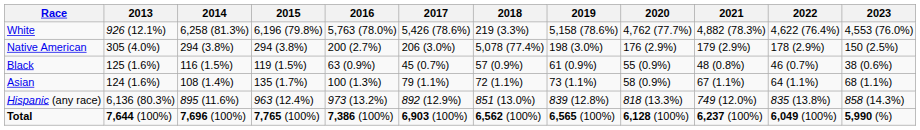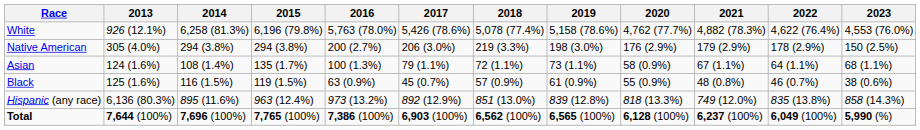 <table class="wikitable" style="font-size: 90%;">
 <tr>
 <th><a href='#'>Race</a></th>
 <th>2013</th>
 <th>2014</th>
 <th>2015</th>
 <th>2016</th>
 <th>2017</th>
 <th>2018</th>
 <th>2019</th>
 <th>2020</th>
 <th>2021</th>
 <th>2022</th>
 <th>2023</th>
 </tr>
 <tr>
 <td><a href='#'>White</a></td>
 <td><em>926</em> (12.1%)</td>
 <td>6,258 (81.3%)</td>
 <td>6,196 (79.8%)</td>
 <td>5,763 (78.0%)</td>
 <td>5,426 (78.6%)</td>
-<td>219 (3.3%)</td>
+<td>5,078 (77.4%)</td>
 <td>5,158 (78.6%)</td>
 <td>4,762 (77.7%)</td>
 <td>4,882 (78.3%)</td>
 <td>4,622 (76.4%)</td>
 <td>4,553 (76.0%)</td>
 </tr>
 <tr>
 <td><a href='#'>Native American</a></td>
 <td>305 (4.0%)</td>
 <td>294 (3.8%)</td>
 <td>294 (3.8%)</td>
 <td>200 (2.7%)</td>
 <td>206 (3.0%)</td>
-<td>5,078 (77.4%)</td>
+<td>219 (3.3%)</td>
 <td>198 (3.0%)</td>
 <td>176 (2.9%)</td>
 <td>179 (2.9%)</td>
 <td>178 (2.9%)</td>
 <td>150 (2.5%)</td>
+</tr>
+<tr>
+<td><a href='#'>Asian</a></td>
+<td>124 (1.6%)</td>
+<td>108 (1.4%)</td>
+<td>135 (1.7%)</td>
+<td>100 (1.3%)</td>
+<td>79 (1.1%)</td>
+<td>72 (1.1%)</td>
+<td>73 (1.1%)</td>
+<td>58 (0.9%)</td>
+<td>67 (1.1%)</td>
+<td>64 (1.1%)</td>
+<td>68 (1.1%)</td>
 </tr>
 <tr>
 <td><a href='#'>Black</a></td>
 <td>125 (1.6%)</td>
 <td>116 (1.5%)</td>
 <td>119 (1.5%)</td>
 <td>63 (0.9%)</td>
 <td>45 (0.7%)</td>
 <td>57 (0.9%)</td>
 <td>61 (0.9%)</td>
 <td>55 (0.9%)</td>
 <td>48 (0.8%)</td>
 <td>46 (0.7%)</td>
 <td>38 (0.6%)</td>
-</tr>
-<tr>
-<td><a href='#'>Asian</a></td>
-<td>124 (1.6%)</td>
-<td>108 (1.4%)</td>
-<td>135 (1.7%)</td>
-<td>100 (1.3%)</td>
-<td>79 (1.1%)</td>
-<td>72 (1.1%)</td>
-<td>73 (1.1%)</td>
-<td>58 (0.9%)</td>
-<td>67 (1.1%)</td>
-<td>64 (1.1%)</td>
-<td>68 (1.1%)</td>
 </tr>
 <tr>
 <td><em><a href='#'>Hispanic</a></em> (any race)</td>
 <td>6,136 (80.3%)</td>
 <td><em>895</em> (11.6%)</td>
 <td><em>963</em> (12.4%)</td>
 <td><em>973</em> (13.2%)</td>
 <td><em>892</em> (12.9%)</td>
 <td><em>851</em> (13.0%)</td>
 <td><em>839</em> (12.8%)</td>
 <td><em>818</em> (13.3%)</td>
 <td><em>749</em> (12.0%)</td>
 <td><em>835</em> (13.8%)</td>
 <td><em>858</em> (14.3%)</td>
 </tr>
 <tr>
 <td><strong>Total</strong></td>
 <td><strong>7,644</strong> (100%)</td>
 <td><strong>7,696</strong> (100%)</td>
 <td><strong>7,765</strong> (100%)</td>
 <td><strong>7,386</strong> (100%)</td>
 <td><strong>6,903</strong> (100%)</td>
 <td><strong>6,562</strong> (100%)</td>
 <td><strong>6,565</strong> (100%)</td>
 <td><strong>6,128</strong> (100%)</td>
 <td><strong>6,237</strong> (100%)</td>
 <td><strong>6,049</strong> (100%)</td>
 <td><strong>5,990</strong> (%)</td>
 </tr>
 </table>
